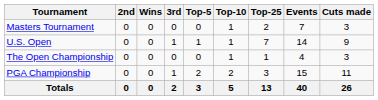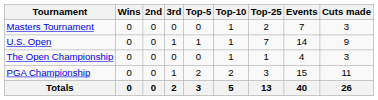 <table class=wikitable style=text-align:center>
 <tr>
 <th>Tournament</th>
+<th>Wins</th>
 <th>2nd</th>
-<th>Wins</th>
 <th>3rd</th>
 <th>Top-5</th>
 <th>Top-10</th>
 <th>Top-25</th>
 <th>Events</th>
 <th>Cuts made</th>
 </tr>
 <tr>
 <td align=left><a href='#'>Masters Tournament</a></td>
 <td>0</td>
 <td>0</td>
 <td>0</td>
 <td>0</td>
 <td>1</td>
 <td>2</td>
 <td>7</td>
 <td>3</td>
 </tr>
 <tr>
 <td align=left><a href='#'>U.S. Open</a></td>
 <td>0</td>
 <td>0</td>
 <td>1</td>
 <td>1</td>
 <td>1</td>
 <td>7</td>
 <td>14</td>
 <td>9</td>
 </tr>
 <tr>
 <td align=left><a href='#'>The Open Championship</a></td>
 <td>0</td>
 <td>0</td>
 <td>0</td>
 <td>0</td>
 <td>1</td>
 <td>1</td>
 <td>4</td>
 <td>3</td>
 </tr>
 <tr>
 <td align=left><a href='#'>PGA Championship</a></td>
 <td>0</td>
 <td>0</td>
 <td>1</td>
 <td>2</td>
 <td>2</td>
 <td>3</td>
 <td>15</td>
 <td>11</td>
 </tr>
 <tr>
 <th>Totals</th>
 <th>0</th>
 <th>0</th>
 <th>2</th>
 <th>3</th>
 <th>5</th>
 <th>13</th>
 <th>40</th>
 <th>26</th>
 </tr>
 </table>
